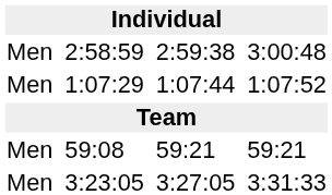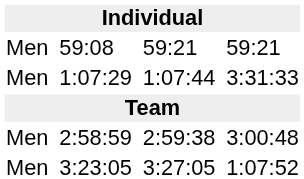 <table>
 <tr>
 <td colspan=7 bgcolor=#eeeeee style=text-align:center;><strong>Individual</strong></td>
+</tr>
+<tr>
+<td>Men</td>
+<td></td>
+<td>59:08</td>
+<td></td>
+<td>59:21</td>
+<td></td>
+<td>59:21</td>
+</tr>
+<tr>
+<td>Men</td>
+<td></td>
+<td>1:07:29</td>
+<td></td>
+<td>1:07:44</td>
+<td></td>
+<td>3:31:33</td>
+</tr>
+<tr>
+<td colspan=7 bgcolor=#eeeeee style=text-align:center;><strong>Team</strong></td>
 </tr>
 <tr>
 <td>Men</td>
 <td></td>
 <td>2:58:59</td>
 <td></td>
 <td>2:59:38</td>
 <td></td>
 <td>3:00:48</td>
 </tr>
 <tr>
 <td>Men</td>
 <td></td>
-<td>1:07:29</td>
-<td></td>
-<td>1:07:44</td>
-<td></td>
-<td>1:07:52</td>
-</tr>
-<tr>
-<td colspan=7 bgcolor=#eeeeee style=text-align:center;><strong>Team</strong></td>
-</tr>
-<tr>
-<td>Men</td>
-<td></td>
-<td>59:08</td>
-<td></td>
-<td>59:21</td>
-<td></td>
-<td>59:21</td>
-</tr>
-<tr>
-<td>Men</td>
-<td></td>
 <td>3:23:05</td>
 <td></td>
 <td>3:27:05</td>
 <td></td>
-<td>3:31:33</td>
+<td>1:07:52</td>
 </tr>
 </table>
